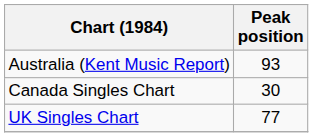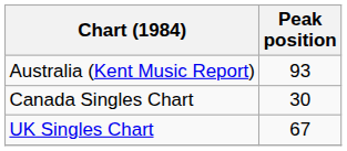 <table class="wikitable">
 <tr>
 <th>Chart (1984)</th>
 <th>Peak<br>position</th>
 </tr>
 <tr>
 <td>Australia (<a href='#'>Kent Music Report</a>)</td>
 <td align="center">93</td>
 </tr>
 <tr>
 <td>Canada Singles Chart</td>
 <td align="center">30</td>
 </tr>
 <tr>
 <td><a href='#'>UK Singles Chart</a></td>
-<td align="center">77</td>
+<td align="center">67</td>
 </tr>
 <tr>
 </tr>
 <tr>
 </tr>
 </table>
